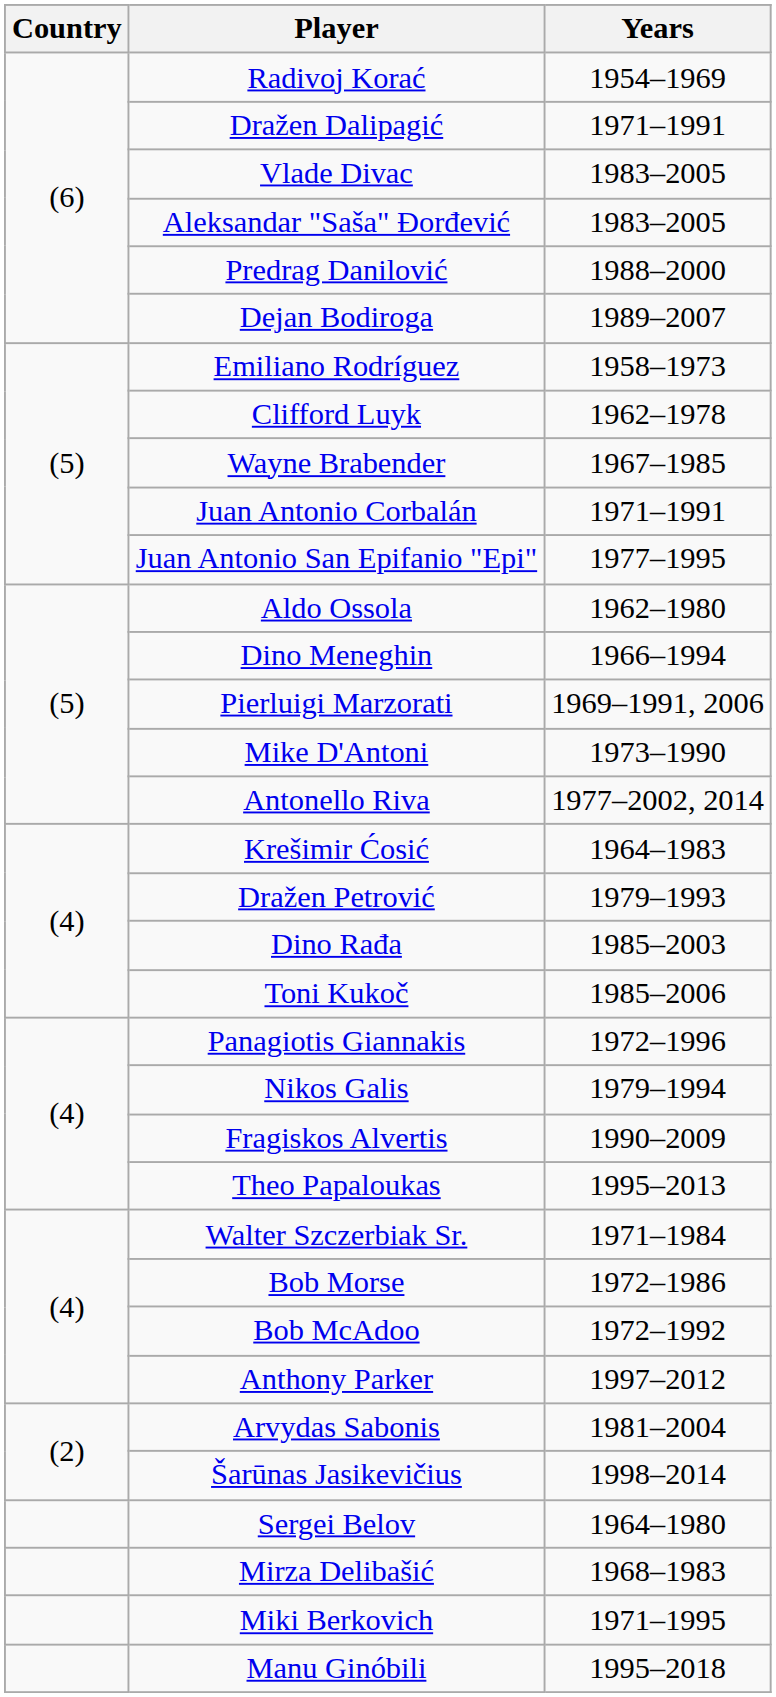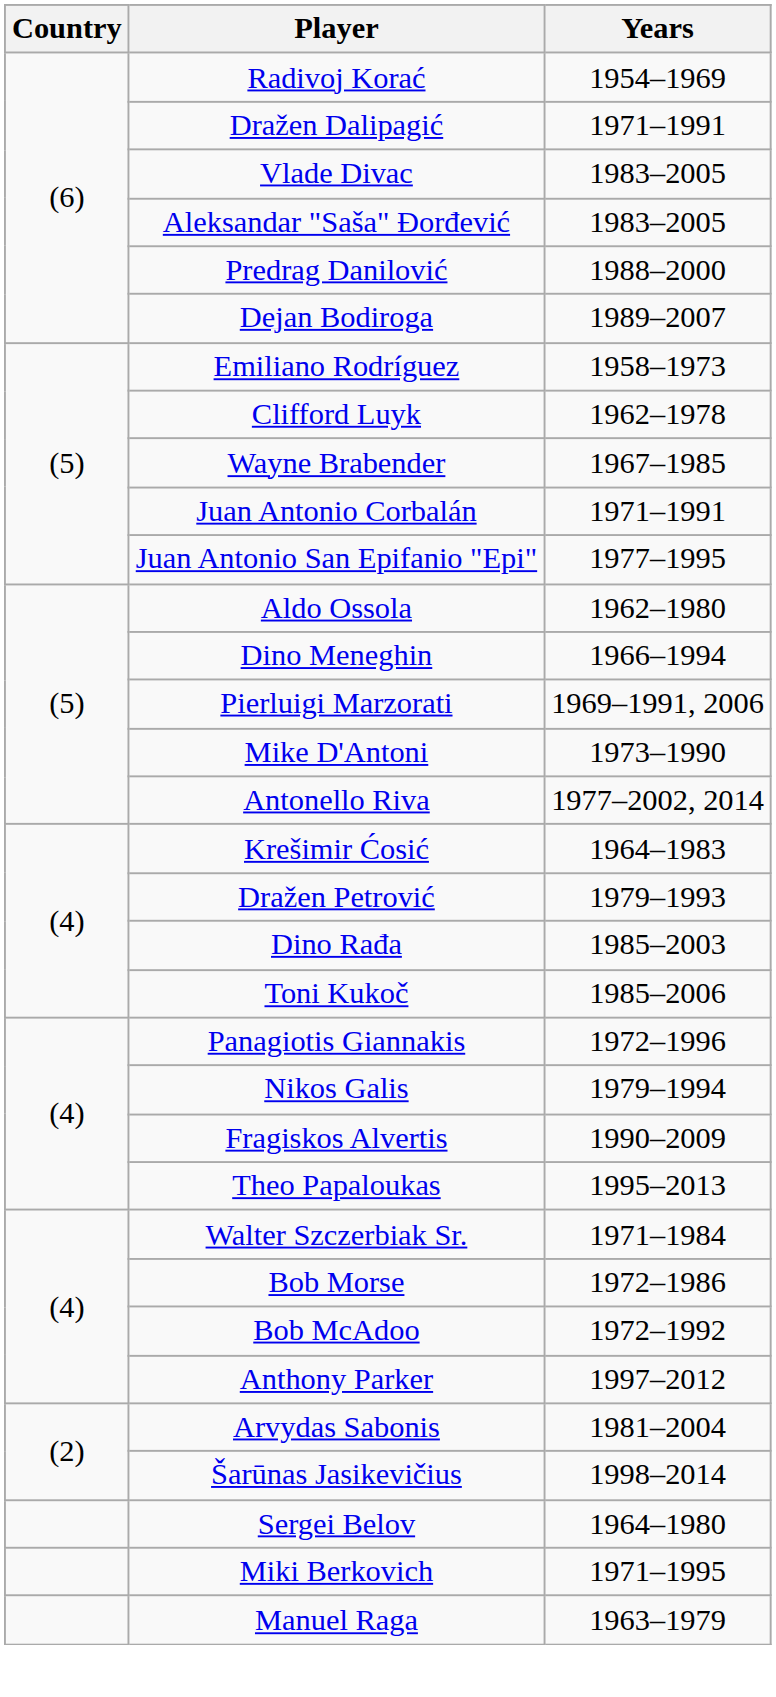 <table class="wikitable sortable" style="text-align:center;">
 <tr>
 <th>Country</th>
 <th>Player</th>
 <th>Years</th>
 </tr>
 <tr>
 <td rowspan=6> (6)</td>
 <td><a href='#'>Radivoj Korać</a></td>
 <td>1954–1969</td>
 </tr>
 <tr>
 <td><a href='#'>Dražen Dalipagić</a></td>
 <td>1971–1991</td>
 </tr>
 <tr>
 <td><a href='#'>Vlade Divac</a></td>
 <td>1983–2005</td>
 </tr>
 <tr>
 <td><a href='#'>Aleksandar "Saša" Đorđević</a></td>
 <td>1983–2005</td>
 </tr>
 <tr>
 <td><a href='#'>Predrag Danilović</a></td>
 <td>1988–2000</td>
 </tr>
 <tr>
 <td><a href='#'>Dejan Bodiroga</a></td>
 <td>1989–2007</td>
 </tr>
 <tr>
 <td rowspan=5> (5)</td>
 <td><a href='#'>Emiliano Rodríguez</a></td>
 <td>1958–1973</td>
 </tr>
 <tr>
 <td><a href='#'>Clifford Luyk</a></td>
 <td>1962–1978</td>
 </tr>
 <tr>
 <td><a href='#'>Wayne Brabender</a></td>
 <td>1967–1985</td>
 </tr>
 <tr>
 <td><a href='#'>Juan Antonio Corbalán</a></td>
 <td>1971–1991</td>
 </tr>
 <tr>
 <td><a href='#'>Juan Antonio San Epifanio "Epi"</a></td>
 <td>1977–1995</td>
 </tr>
 <tr>
 <td rowspan=5> (5)</td>
 <td><a href='#'>Aldo Ossola</a></td>
 <td>1962–1980</td>
 </tr>
 <tr>
 <td><a href='#'>Dino Meneghin</a></td>
 <td>1966–1994</td>
 </tr>
 <tr>
 <td><a href='#'>Pierluigi Marzorati</a></td>
 <td>1969–1991, 2006</td>
 </tr>
 <tr>
 <td><a href='#'>Mike D'Antoni</a></td>
 <td>1973–1990</td>
 </tr>
 <tr>
 <td><a href='#'>Antonello Riva</a></td>
 <td>1977–2002, 2014</td>
 </tr>
 <tr>
 <td rowspan=4> (4)</td>
 <td><a href='#'>Krešimir Ćosić</a></td>
 <td>1964–1983</td>
 </tr>
 <tr>
 <td><a href='#'>Dražen Petrović</a></td>
 <td>1979–1993</td>
 </tr>
 <tr>
 <td><a href='#'>Dino Rađa</a></td>
 <td>1985–2003</td>
 </tr>
 <tr>
 <td><a href='#'>Toni Kukoč</a></td>
 <td>1985–2006</td>
 </tr>
 <tr>
 <td rowspan=4> (4)</td>
 <td><a href='#'>Panagiotis Giannakis</a></td>
 <td>1972–1996</td>
 </tr>
 <tr>
 <td><a href='#'>Nikos Galis</a></td>
 <td>1979–1994</td>
 </tr>
 <tr>
 <td><a href='#'>Fragiskos Alvertis</a></td>
 <td>1990–2009</td>
 </tr>
 <tr>
 <td><a href='#'>Theo Papaloukas</a></td>
 <td>1995–2013</td>
 </tr>
 <tr>
 <td rowspan=4> (4)</td>
 <td><a href='#'>Walter Szczerbiak Sr.</a></td>
 <td>1971–1984</td>
 </tr>
 <tr>
 <td><a href='#'>Bob Morse</a></td>
 <td>1972–1986</td>
 </tr>
 <tr>
 <td><a href='#'>Bob McAdoo</a></td>
 <td>1972–1992</td>
 </tr>
 <tr>
 <td><a href='#'>Anthony Parker</a></td>
 <td>1997–2012</td>
 </tr>
 <tr>
 <td rowspan=2> (2)</td>
 <td><a href='#'>Arvydas Sabonis</a></td>
 <td>1981–2004</td>
 </tr>
 <tr>
 <td><a href='#'>Šarūnas Jasikevičius</a></td>
 <td>1998–2014</td>
 </tr>
 <tr>
 <td></td>
 <td><a href='#'>Sergei Belov</a></td>
 <td>1964–1980</td>
 </tr>
 <tr>
 <td></td>
-<td><a href='#'>Mirza Delibašić</a></td>
-<td>1968–1983</td>
-</tr>
-<tr>
-<td></td>
 <td><a href='#'>Miki Berkovich</a></td>
 <td>1971–1995</td>
 </tr>
 <tr>
 <td></td>
-<td><a href='#'>Manu Ginóbili</a></td>
-<td>1995–2018</td>
+<td><a href='#'>Manuel Raga</a></td>
+<td>1963–1979</td>
 </tr>
 </table>
